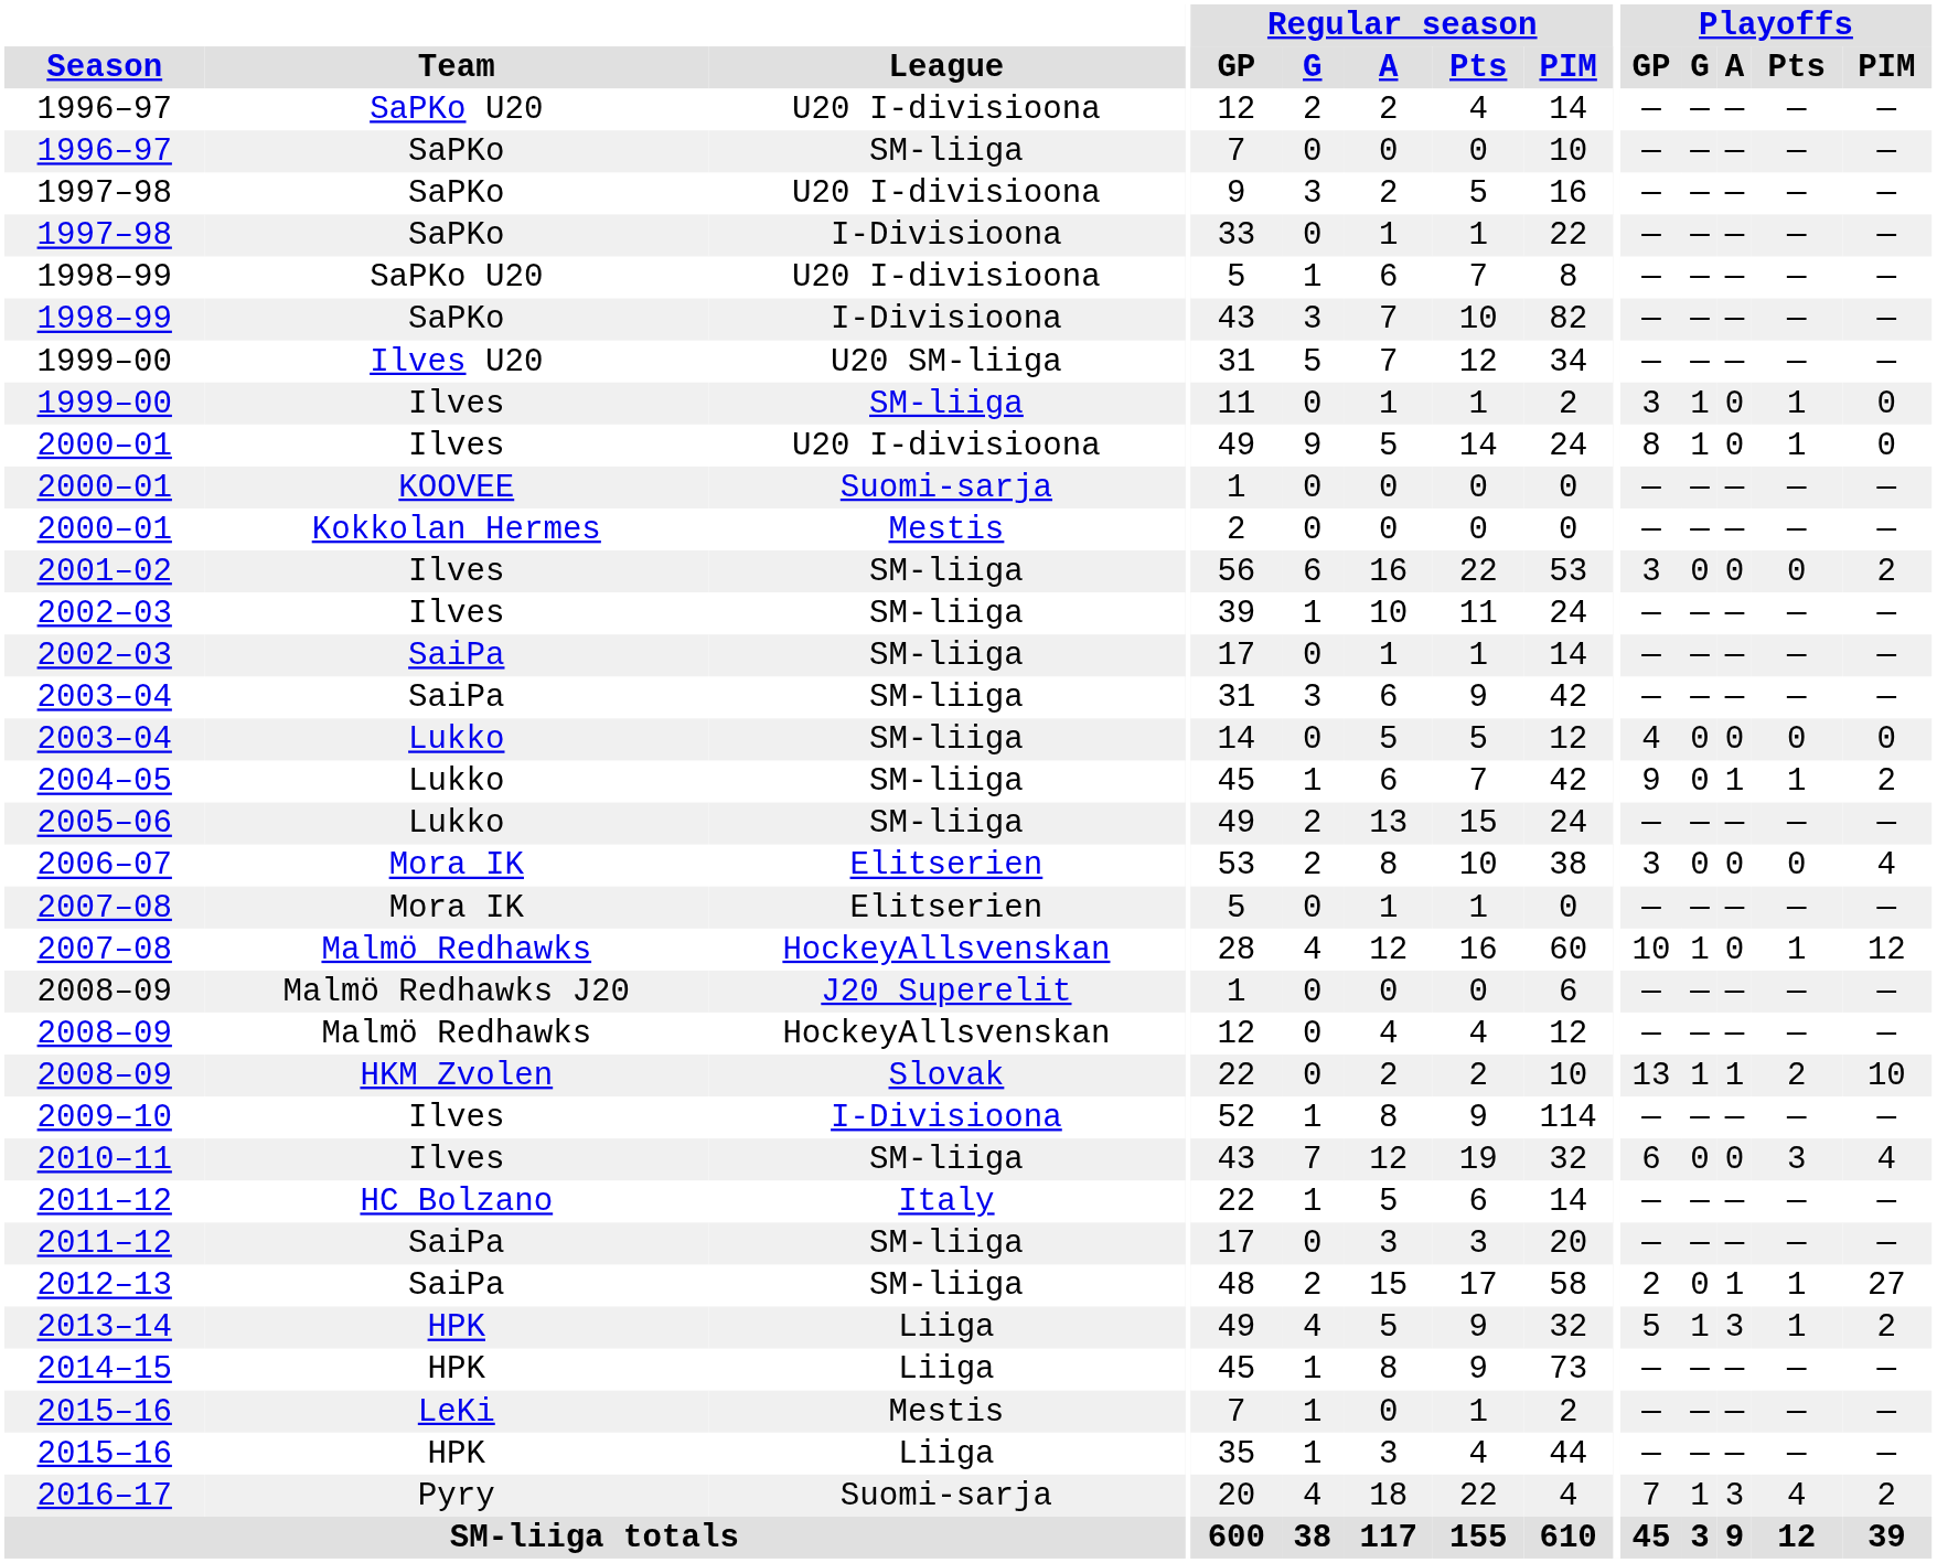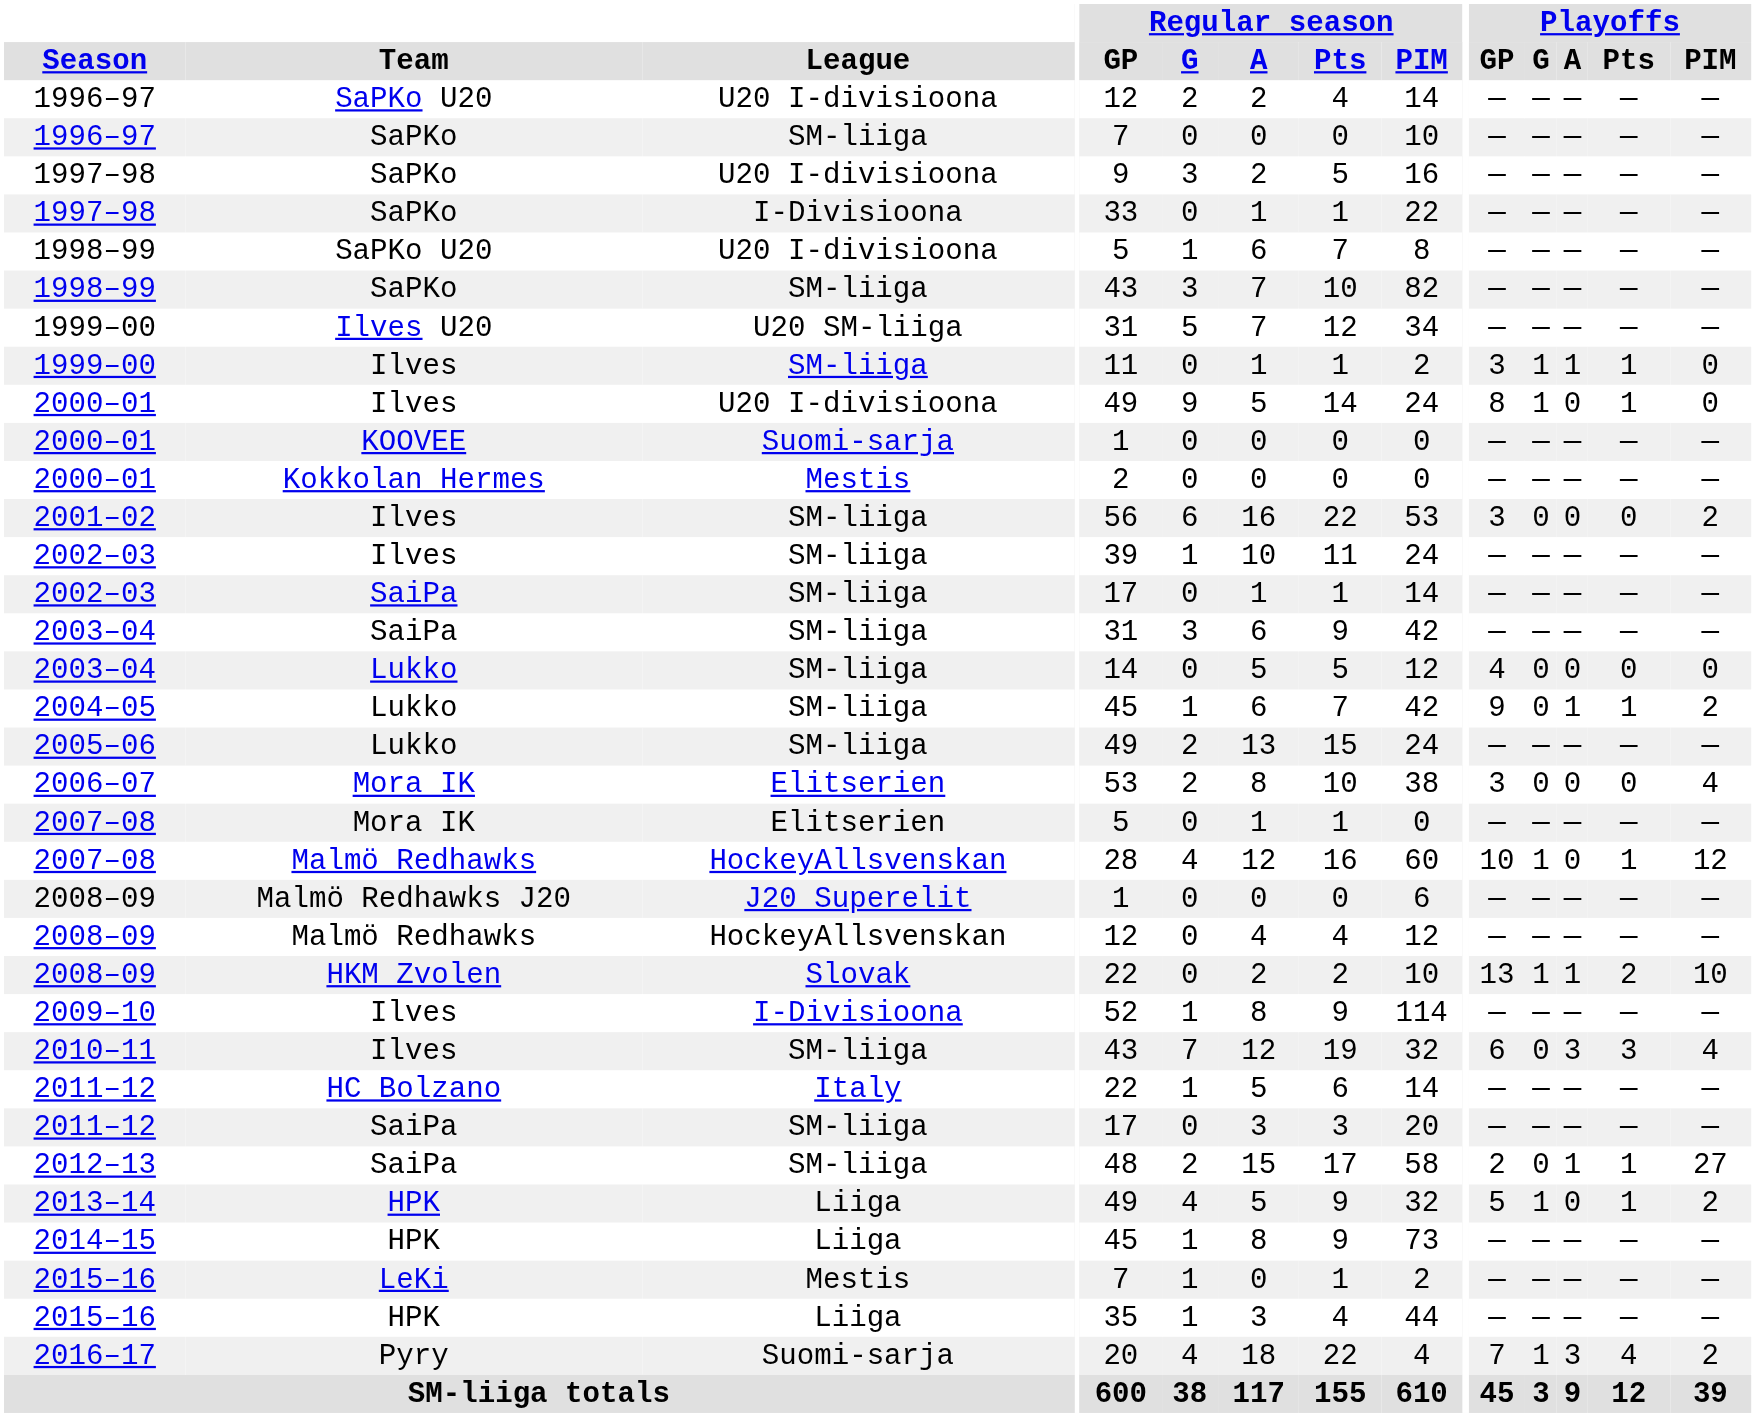 <table border="0" cellpadding="1" cellspacing="0" style="text-align:center; width:60em">
 <tr bgcolor="#e0e0e0">
 <th colspan="3" bgcolor="#ffffff"></th>
 <th rowspan="99" bgcolor="#ffffff"></th>
 <th colspan="5"><a href='#'>Regular season</a></th>
 <th rowspan="99" bgcolor="#ffffff"></th>
 <th colspan="5"><a href='#'>Playoffs</a></th>
 </tr>
 <tr bgcolor="#e0e0e0">
 <th><a href='#'>Season</a></th>
 <th>Team</th>
 <th>League</th>
 <th>GP</th>
 <th><a href='#'>G</a></th>
 <th><a href='#'>A</a></th>
 <th><a href='#'>Pts</a></th>
 <th><a href='#'>PIM</a></th>
 <th>GP</th>
 <th>G</th>
 <th>A</th>
 <th>Pts</th>
 <th>PIM</th>
 </tr>
 <tr>
 <td>1996–97</td>
 <td><a href='#'>SaPKo</a> U20</td>
 <td>U20 I-divisioona</td>
 <td>12</td>
 <td>2</td>
 <td>2</td>
 <td>4</td>
 <td>14</td>
 <td>—</td>
 <td>—</td>
 <td>—</td>
 <td>—</td>
 <td>—</td>
 </tr>
 <tr bgcolor="#f0f0f0">
 <td><a href='#'>1996–97</a></td>
 <td>SaPKo</td>
 <td>SM-liiga</td>
 <td>7</td>
 <td>0</td>
 <td>0</td>
 <td>0</td>
 <td>10</td>
 <td>—</td>
 <td>—</td>
 <td>—</td>
 <td>—</td>
 <td>—</td>
 </tr>
 <tr>
 <td>1997–98</td>
 <td>SaPKo</td>
 <td>U20 I-divisioona</td>
 <td>9</td>
 <td>3</td>
 <td>2</td>
 <td>5</td>
 <td>16</td>
 <td>—</td>
 <td>—</td>
 <td>—</td>
 <td>—</td>
 <td>—</td>
 </tr>
 <tr bgcolor="#f0f0f0">
 <td><a href='#'>1997–98</a></td>
 <td>SaPKo</td>
 <td>I-Divisioona</td>
 <td>33</td>
 <td>0</td>
 <td>1</td>
 <td>1</td>
 <td>22</td>
 <td>—</td>
 <td>—</td>
 <td>—</td>
 <td>—</td>
 <td>—</td>
 </tr>
 <tr>
 <td>1998–99</td>
 <td>SaPKo U20</td>
 <td>U20 I-divisioona</td>
 <td>5</td>
 <td>1</td>
 <td>6</td>
 <td>7</td>
 <td>8</td>
 <td>—</td>
 <td>—</td>
 <td>—</td>
 <td>—</td>
 <td>—</td>
 </tr>
 <tr bgcolor="#f0f0f0">
 <td><a href='#'>1998–99</a></td>
 <td>SaPKo</td>
-<td>I-Divisioona</td>
+<td>SM-liiga</td>
 <td>43</td>
 <td>3</td>
 <td>7</td>
 <td>10</td>
 <td>82</td>
 <td>—</td>
 <td>—</td>
 <td>—</td>
 <td>—</td>
 <td>—</td>
 </tr>
 <tr>
 <td>1999–00</td>
 <td><a href='#'>Ilves</a> U20</td>
 <td>U20 SM-liiga</td>
 <td>31</td>
 <td>5</td>
 <td>7</td>
 <td>12</td>
 <td>34</td>
 <td>—</td>
 <td>—</td>
 <td>—</td>
 <td>—</td>
 <td>—</td>
 </tr>
 <tr bgcolor="#f0f0f0">
 <td><a href='#'>1999–00</a></td>
 <td>Ilves</td>
 <td><a href='#'>SM-liiga</a></td>
 <td>11</td>
 <td>0</td>
 <td>1</td>
 <td>1</td>
 <td>2</td>
 <td>3</td>
 <td>1</td>
-<td>0</td>
+<td>1</td>
 <td>1</td>
 <td>0</td>
 </tr>
 <tr>
 <td><a href='#'>2000–01</a></td>
 <td>Ilves</td>
 <td>U20 I-divisioona</td>
 <td>49</td>
 <td>9</td>
 <td>5</td>
 <td>14</td>
 <td>24</td>
 <td>8</td>
 <td>1</td>
 <td>0</td>
 <td>1</td>
 <td>0</td>
 </tr>
 <tr bgcolor="#f0f0f0">
 <td><a href='#'>2000–01</a></td>
 <td><a href='#'>KOOVEE</a></td>
 <td><a href='#'>Suomi-sarja</a></td>
 <td>1</td>
 <td>0</td>
 <td>0</td>
 <td>0</td>
 <td>0</td>
 <td>—</td>
 <td>—</td>
 <td>—</td>
 <td>—</td>
 <td>—</td>
 </tr>
 <tr>
 <td><a href='#'>2000–01</a></td>
 <td><a href='#'>Kokkolan Hermes</a></td>
 <td><a href='#'>Mestis</a></td>
 <td>2</td>
 <td>0</td>
 <td>0</td>
 <td>0</td>
 <td>0</td>
 <td>—</td>
 <td>—</td>
 <td>—</td>
 <td>—</td>
 <td>—</td>
 </tr>
 <tr bgcolor="#f0f0f0">
 <td><a href='#'>2001–02</a></td>
 <td>Ilves</td>
 <td>SM-liiga</td>
 <td>56</td>
 <td>6</td>
 <td>16</td>
 <td>22</td>
 <td>53</td>
 <td>3</td>
 <td>0</td>
 <td>0</td>
 <td>0</td>
 <td>2</td>
 </tr>
 <tr>
 <td><a href='#'>2002–03</a></td>
 <td>Ilves</td>
 <td>SM-liiga</td>
 <td>39</td>
 <td>1</td>
 <td>10</td>
 <td>11</td>
 <td>24</td>
 <td>—</td>
 <td>—</td>
 <td>—</td>
 <td>—</td>
 <td>—</td>
 </tr>
 <tr bgcolor="#f0f0f0">
 <td><a href='#'>2002–03</a></td>
 <td><a href='#'>SaiPa</a></td>
 <td>SM-liiga</td>
 <td>17</td>
 <td>0</td>
 <td>1</td>
 <td>1</td>
 <td>14</td>
 <td>—</td>
 <td>—</td>
 <td>—</td>
 <td>—</td>
 <td>—</td>
 </tr>
 <tr>
 <td><a href='#'>2003–04</a></td>
 <td>SaiPa</td>
 <td>SM-liiga</td>
 <td>31</td>
 <td>3</td>
 <td>6</td>
 <td>9</td>
 <td>42</td>
 <td>—</td>
 <td>—</td>
 <td>—</td>
 <td>—</td>
 <td>—</td>
 </tr>
 <tr bgcolor="#f0f0f0">
 <td><a href='#'>2003–04</a></td>
 <td><a href='#'>Lukko</a></td>
 <td>SM-liiga</td>
 <td>14</td>
 <td>0</td>
 <td>5</td>
 <td>5</td>
 <td>12</td>
 <td>4</td>
 <td>0</td>
 <td>0</td>
 <td>0</td>
 <td>0</td>
 </tr>
 <tr>
 <td><a href='#'>2004–05</a></td>
 <td>Lukko</td>
 <td>SM-liiga</td>
 <td>45</td>
 <td>1</td>
 <td>6</td>
 <td>7</td>
 <td>42</td>
 <td>9</td>
 <td>0</td>
 <td>1</td>
 <td>1</td>
 <td>2</td>
 </tr>
 <tr bgcolor="#f0f0f0">
 <td><a href='#'>2005–06</a></td>
 <td>Lukko</td>
 <td>SM-liiga</td>
 <td>49</td>
 <td>2</td>
 <td>13</td>
 <td>15</td>
 <td>24</td>
 <td>—</td>
 <td>—</td>
 <td>—</td>
 <td>—</td>
 <td>—</td>
 </tr>
 <tr>
 <td><a href='#'>2006–07</a></td>
 <td><a href='#'>Mora IK</a></td>
 <td><a href='#'>Elitserien</a></td>
 <td>53</td>
 <td>2</td>
 <td>8</td>
 <td>10</td>
 <td>38</td>
 <td>3</td>
 <td>0</td>
 <td>0</td>
 <td>0</td>
 <td>4</td>
 </tr>
 <tr bgcolor="#f0f0f0">
 <td><a href='#'>2007–08</a></td>
 <td>Mora IK</td>
 <td>Elitserien</td>
 <td>5</td>
 <td>0</td>
 <td>1</td>
 <td>1</td>
 <td>0</td>
 <td>—</td>
 <td>—</td>
 <td>—</td>
 <td>—</td>
 <td>—</td>
 </tr>
 <tr>
 <td><a href='#'>2007–08</a></td>
 <td><a href='#'>Malmö Redhawks</a></td>
 <td><a href='#'>HockeyAllsvenskan</a></td>
 <td>28</td>
 <td>4</td>
 <td>12</td>
 <td>16</td>
 <td>60</td>
 <td>10</td>
 <td>1</td>
 <td>0</td>
 <td>1</td>
 <td>12</td>
 </tr>
 <tr bgcolor="#f0f0f0">
 <td>2008–09</td>
 <td>Malmö Redhawks J20</td>
 <td><a href='#'>J20 Superelit</a></td>
 <td>1</td>
 <td>0</td>
 <td>0</td>
 <td>0</td>
 <td>6</td>
 <td>—</td>
 <td>—</td>
 <td>—</td>
 <td>—</td>
 <td>—</td>
 </tr>
 <tr>
 <td><a href='#'>2008–09</a></td>
 <td>Malmö Redhawks</td>
 <td>HockeyAllsvenskan</td>
 <td>12</td>
 <td>0</td>
 <td>4</td>
 <td>4</td>
 <td>12</td>
 <td>—</td>
 <td>—</td>
 <td>—</td>
 <td>—</td>
 <td>—</td>
 </tr>
 <tr bgcolor="#f0f0f0">
 <td><a href='#'>2008–09</a></td>
 <td><a href='#'>HKM Zvolen</a></td>
 <td><a href='#'>Slovak</a></td>
 <td>22</td>
 <td>0</td>
 <td>2</td>
 <td>2</td>
 <td>10</td>
 <td>13</td>
 <td>1</td>
 <td>1</td>
 <td>2</td>
 <td>10</td>
 </tr>
 <tr>
 <td><a href='#'>2009–10</a></td>
 <td>Ilves</td>
 <td><a href='#'>I-Divisioona</a></td>
 <td>52</td>
 <td>1</td>
 <td>8</td>
 <td>9</td>
 <td>114</td>
 <td>—</td>
 <td>—</td>
 <td>—</td>
 <td>—</td>
 <td>—</td>
 </tr>
 <tr bgcolor="#f0f0f0">
 <td><a href='#'>2010–11</a></td>
 <td>Ilves</td>
 <td>SM-liiga</td>
 <td>43</td>
 <td>7</td>
 <td>12</td>
 <td>19</td>
 <td>32</td>
 <td>6</td>
 <td>0</td>
-<td>0</td>
+<td>3</td>
 <td>3</td>
 <td>4</td>
 </tr>
 <tr>
 <td><a href='#'>2011–12</a></td>
 <td><a href='#'>HC Bolzano</a></td>
 <td><a href='#'>Italy</a></td>
 <td>22</td>
 <td>1</td>
 <td>5</td>
 <td>6</td>
 <td>14</td>
 <td>—</td>
 <td>—</td>
 <td>—</td>
 <td>—</td>
 <td>—</td>
 </tr>
 <tr bgcolor="#f0f0f0">
 <td><a href='#'>2011–12</a></td>
 <td>SaiPa</td>
 <td>SM-liiga</td>
 <td>17</td>
 <td>0</td>
 <td>3</td>
 <td>3</td>
 <td>20</td>
 <td>—</td>
 <td>—</td>
 <td>—</td>
 <td>—</td>
 <td>—</td>
 </tr>
 <tr>
 <td><a href='#'>2012–13</a></td>
 <td>SaiPa</td>
 <td>SM-liiga</td>
 <td>48</td>
 <td>2</td>
 <td>15</td>
 <td>17</td>
 <td>58</td>
 <td>2</td>
 <td>0</td>
 <td>1</td>
 <td>1</td>
 <td>27</td>
 </tr>
 <tr bgcolor="#f0f0f0">
 <td><a href='#'>2013–14</a></td>
 <td><a href='#'>HPK</a></td>
 <td>Liiga</td>
 <td>49</td>
 <td>4</td>
 <td>5</td>
 <td>9</td>
 <td>32</td>
 <td>5</td>
 <td>1</td>
-<td>3</td>
+<td>0</td>
 <td>1</td>
 <td>2</td>
 </tr>
 <tr>
 <td><a href='#'>2014–15</a></td>
 <td>HPK</td>
 <td>Liiga</td>
 <td>45</td>
 <td>1</td>
 <td>8</td>
 <td>9</td>
 <td>73</td>
 <td>—</td>
 <td>—</td>
 <td>—</td>
 <td>—</td>
 <td>—</td>
 </tr>
 <tr bgcolor="#f0f0f0">
 <td><a href='#'>2015–16</a></td>
 <td><a href='#'>LeKi</a></td>
 <td>Mestis</td>
 <td>7</td>
 <td>1</td>
 <td>0</td>
 <td>1</td>
 <td>2</td>
 <td>—</td>
 <td>—</td>
 <td>—</td>
 <td>—</td>
 <td>—</td>
 </tr>
 <tr>
 <td><a href='#'>2015–16</a></td>
 <td>HPK</td>
 <td>Liiga</td>
 <td>35</td>
 <td>1</td>
 <td>3</td>
 <td>4</td>
 <td>44</td>
 <td>—</td>
 <td>—</td>
 <td>—</td>
 <td>—</td>
 <td>—</td>
 </tr>
 <tr bgcolor="#f0f0f0">
 <td><a href='#'>2016–17</a></td>
 <td>Pyry</td>
 <td>Suomi-sarja</td>
 <td>20</td>
 <td>4</td>
 <td>18</td>
 <td>22</td>
 <td>4</td>
 <td>7</td>
 <td>1</td>
 <td>3</td>
 <td>4</td>
 <td>2</td>
 </tr>
 <tr>
 </tr>
 <tr ALIGN="center" bgcolor="#e0e0e0">
 <th colspan="3">SM-liiga totals</th>
 <th ALIGN="center">600</th>
 <th ALIGN="center">38</th>
 <th ALIGN="center">117</th>
 <th ALIGN="center">155</th>
 <th ALIGN="center">610</th>
 <th ALIGN="center">45</th>
 <th ALIGN="center">3</th>
 <th ALIGN="center">9</th>
 <th ALIGN="center">12</th>
 <th ALIGN="center">39</th>
 </tr>
 </table>
